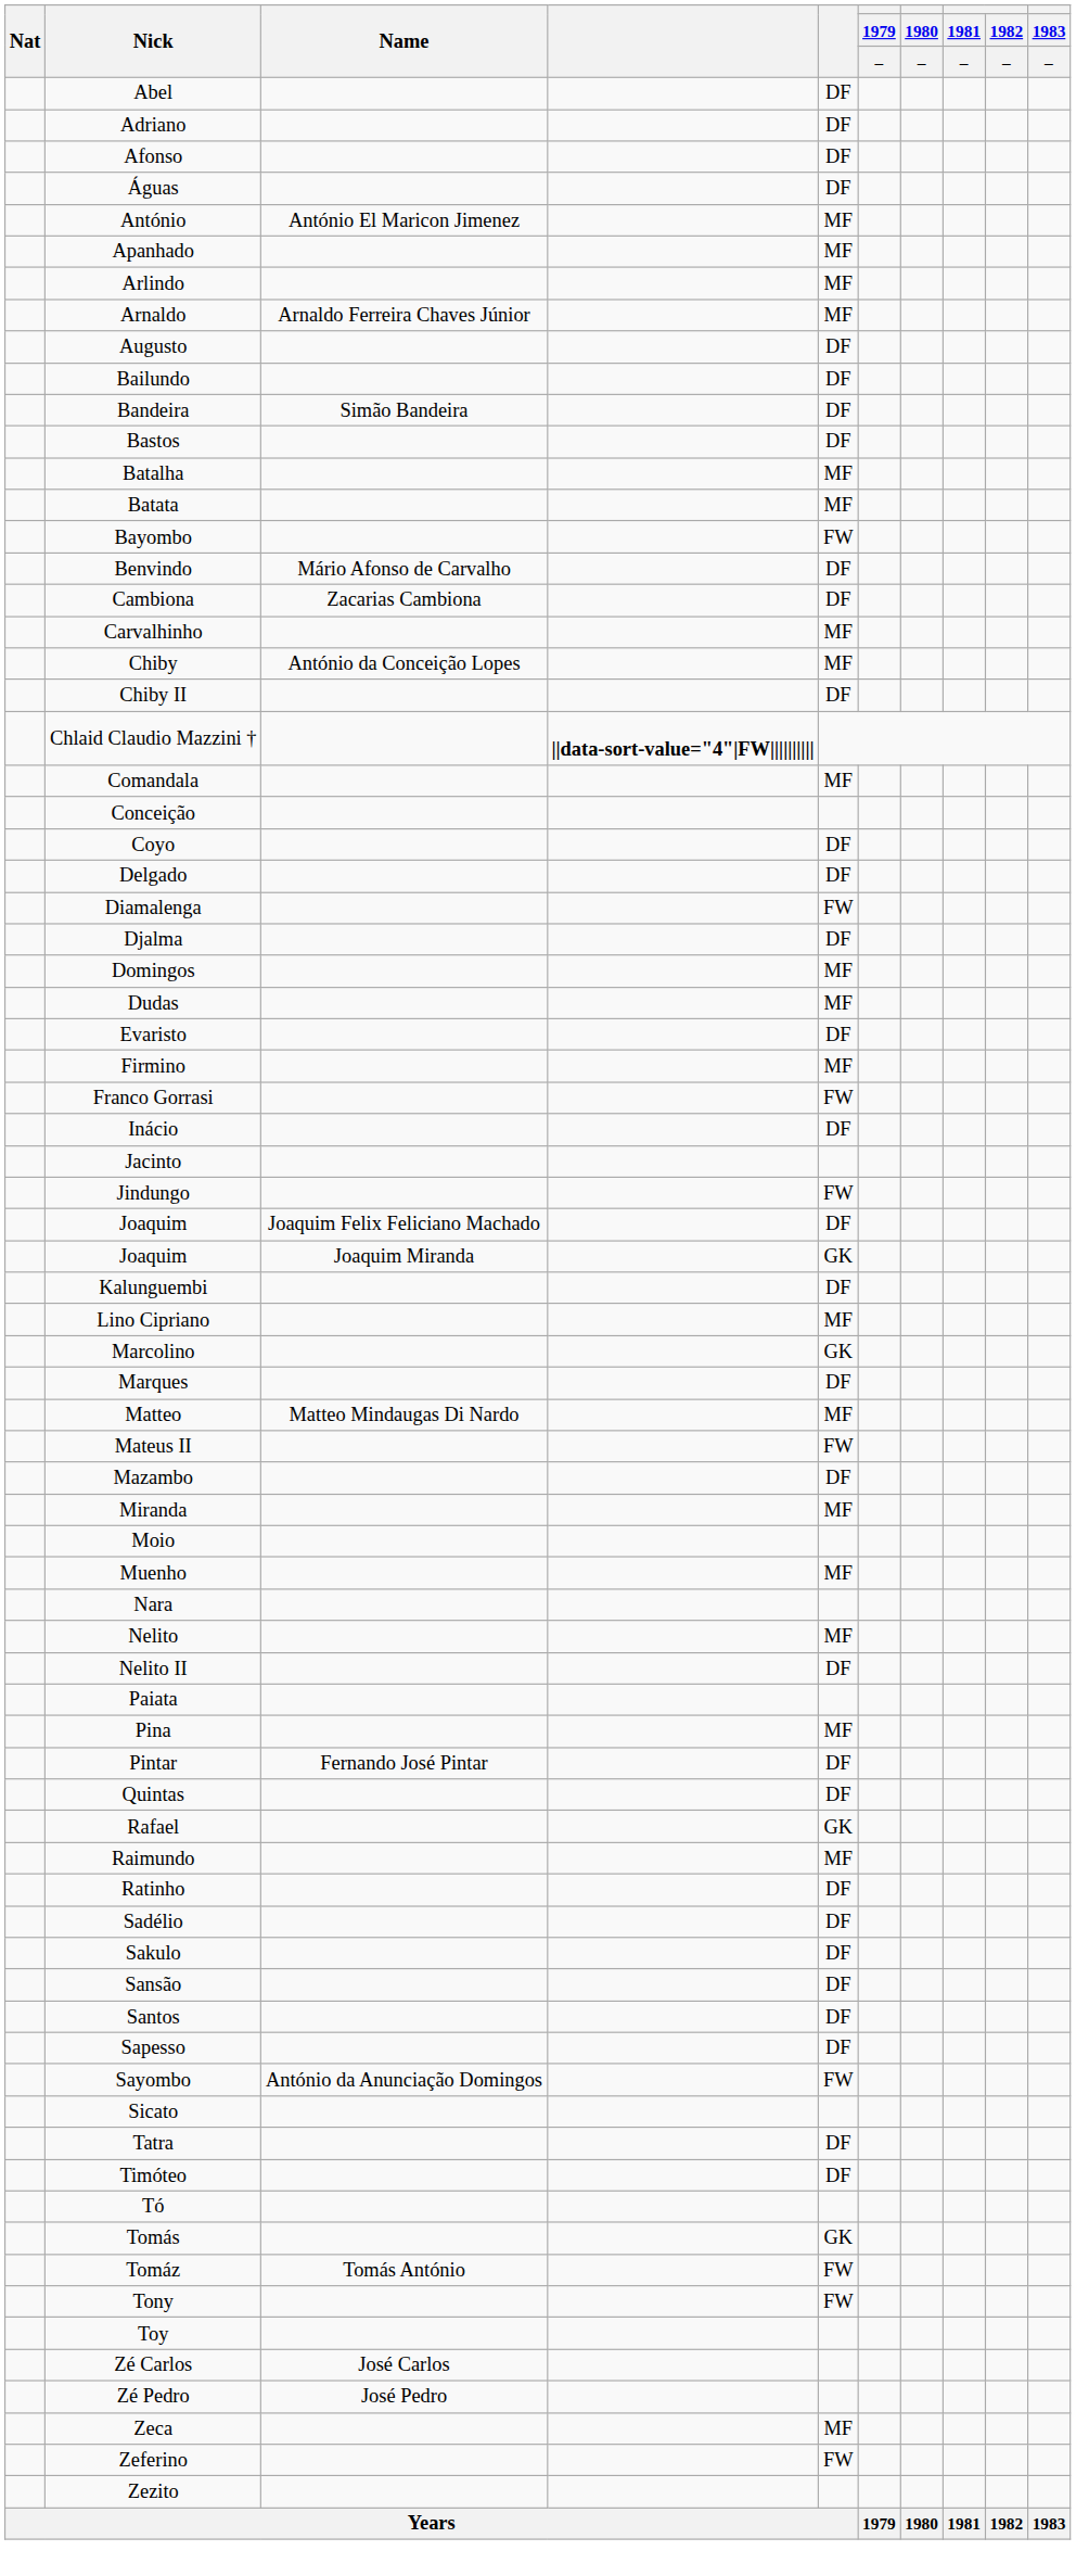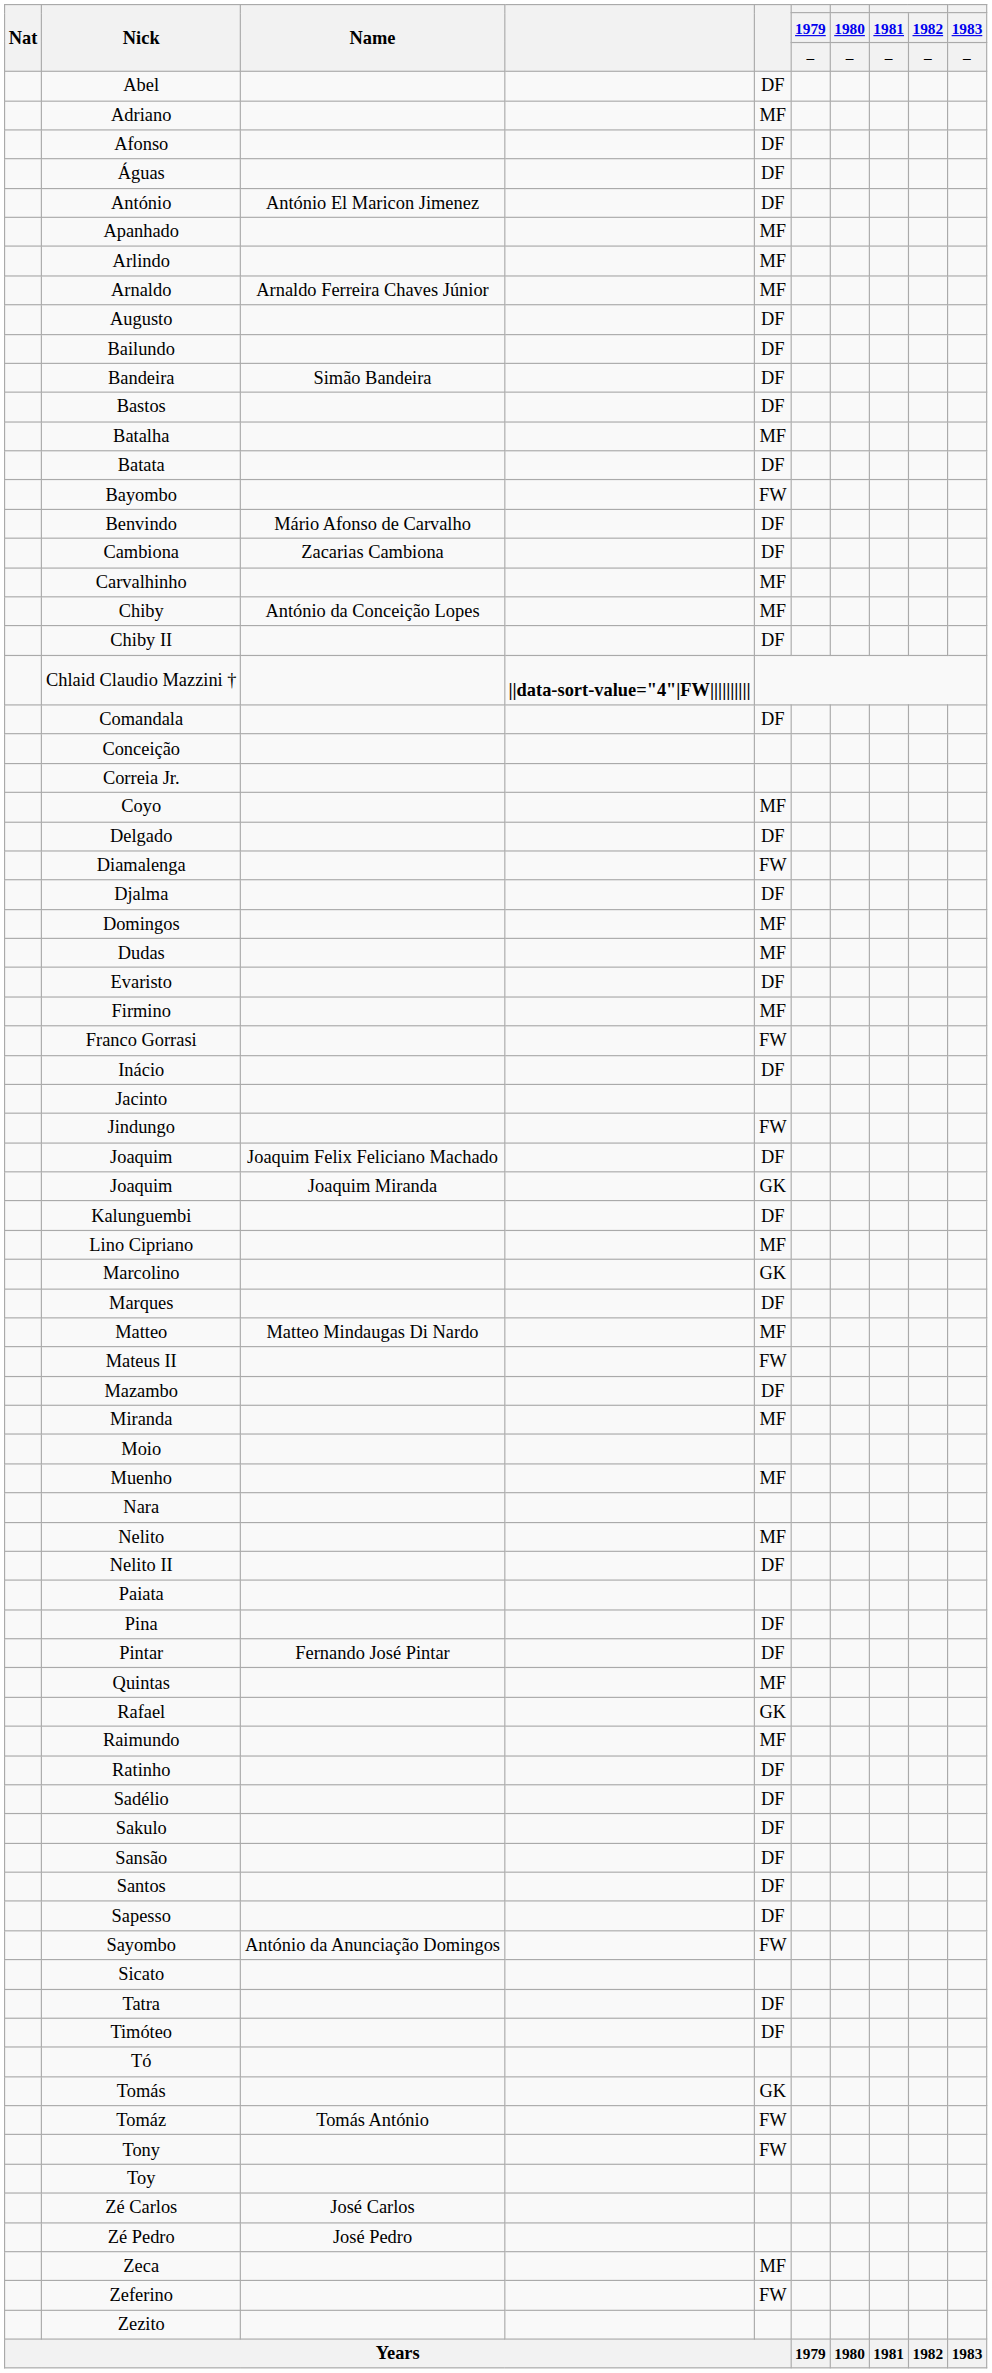 <table class="wikitable plainrowheaders sortable" style="text-align:center">
 <tr>
 <th scope="col" rowspan="3">Nat</th>
 <th scope="col" rowspan="3">Nick</th>
 <th scope="col" rowspan="3">Name</th>
 <th scope="col" rowspan="3"></th>
 <th scope="col" rowspan="3"></th>
 <th colspan="1"><small></small></th>
 <th colspan="1"><small></small></th>
 <th colspan="2"><small></small></th>
 <th colspan="1"><small></small></th>
 </tr>
 <tr>
 <th colspan="1"><small><a href='#'>1979</a></small></th>
 <th colspan="1"><small><a href='#'>1980</a></small></th>
 <th colspan="1"><small><a href='#'>1981</a></small></th>
 <th colspan="1"><small><a href='#'>1982</a></small></th>
 <th colspan="1"><small><a href='#'>1983</a></small></th>
 </tr>
 <tr>
 <th scope="col" rowspan="1"><small>–</small></th>
 <th scope="col" rowspan="1"><small>–</small></th>
 <th scope="col" rowspan="1"><small>–</small></th>
 <th scope="col" rowspan="1"><small>–</small></th>
 <th scope="col" rowspan="1"><small>–</small></th>
 </tr>
 <tr>
 <td></td>
 <td>Abel</td>
 <td></td>
 <td></td>
 <td data-sort-value="2">DF</td>
 <td></td>
 <td></td>
 <td></td>
 <td></td>
 <td></td>
 </tr>
 <tr>
 <td></td>
 <td>Adriano</td>
 <td></td>
 <td></td>
-<td data-sort-value="2">DF</td>
+<td data-sort-value="3">MF</td>
 <td></td>
 <td></td>
 <td></td>
 <td></td>
 <td></td>
 </tr>
 <tr>
 <td></td>
 <td>Afonso</td>
 <td></td>
 <td></td>
 <td data-sort-value="2">DF</td>
 <td></td>
 <td></td>
 <td></td>
 <td data-sort-value="19822"><a href='#'></a></td>
 <td></td>
 </tr>
 <tr>
 <td></td>
 <td data-sort-value="Aguas">Águas</td>
 <td></td>
 <td></td>
 <td data-sort-value="2">DF</td>
 <td></td>
 <td></td>
 <td></td>
 <td></td>
 <td></td>
 </tr>
 <tr>
 <td></td>
 <td>António</td>
 <td>António El Maricon Jimenez</td>
 <td></td>
-<td data-sort-value="3">MF</td>
+<td data-sort-value="2">DF</td>
 <td></td>
 <td></td>
 <td></td>
 <td></td>
 <td></td>
 </tr>
 <tr>
 <td></td>
 <td>Apanhado</td>
 <td></td>
 <td></td>
 <td data-sort-value="3">MF</td>
 <td></td>
 <td></td>
 <td></td>
 <td></td>
 <td></td>
 </tr>
 <tr>
 <td></td>
 <td>Arlindo</td>
 <td></td>
 <td></td>
 <td data-sort-value="3">MF</td>
 <td></td>
 <td></td>
 <td></td>
 <td></td>
 <td></td>
 </tr>
 <tr>
 <td></td>
 <td>Arnaldo</td>
 <td>Arnaldo Ferreira Chaves Júnior</td>
 <td></td>
 <td data-sort-value="3">MF</td>
 <td></td>
 <td></td>
 <td></td>
 <td></td>
 <td></td>
 </tr>
 <tr>
 <td></td>
 <td>Augusto</td>
 <td></td>
 <td></td>
 <td data-sort-value="2">DF</td>
 <td></td>
 <td></td>
 <td></td>
 <td></td>
 <td></td>
 </tr>
 <tr>
 <td></td>
 <td>Bailundo</td>
 <td></td>
 <td></td>
 <td data-sort-value="2">DF</td>
 <td></td>
 <td></td>
 <td></td>
 <td></td>
 <td></td>
 </tr>
 <tr>
 <td></td>
 <td>Bandeira</td>
 <td>Simão Bandeira</td>
 <td></td>
 <td data-sort-value="2">DF</td>
 <td></td>
 <td></td>
 <td></td>
 <td></td>
 <td></td>
 </tr>
 <tr>
 <td></td>
 <td>Bastos</td>
 <td></td>
 <td></td>
 <td data-sort-value="2">DF</td>
 <td></td>
 <td></td>
 <td></td>
 <td></td>
 <td></td>
 </tr>
 <tr>
 <td></td>
 <td>Batalha</td>
 <td></td>
 <td></td>
 <td data-sort-value="3">MF</td>
 <td></td>
 <td></td>
 <td></td>
 <td></td>
 <td></td>
 </tr>
 <tr>
 <td></td>
 <td>Batata</td>
 <td></td>
 <td></td>
-<td data-sort-value="3">MF</td>
+<td data-sort-value="2">DF</td>
 <td></td>
 <td></td>
 <td></td>
 <td></td>
 <td></td>
 </tr>
 <tr>
 <td></td>
 <td>Bayombo</td>
 <td></td>
 <td></td>
 <td data-sort-value="4">FW</td>
 <td></td>
 <td></td>
 <td></td>
 <td></td>
 <td></td>
 </tr>
 <tr>
 <td></td>
 <td>Benvindo</td>
 <td data-sort-value="Mario A">Mário Afonso de Carvalho</td>
 <td></td>
 <td data-sort-value="2">DF</td>
 <td></td>
 <td></td>
 <td></td>
 <td></td>
 <td></td>
 </tr>
 <tr>
 <td></td>
 <td>Cambiona </td>
 <td>Zacarias Cambiona</td>
 <td></td>
 <td data-sort-value="2">DF</td>
 <td></td>
 <td></td>
 <td></td>
 <td></td>
 <td></td>
 </tr>
 <tr>
 <td></td>
 <td>Carvalhinho</td>
 <td></td>
 <td></td>
 <td data-sort-value="3">MF</td>
 <td></td>
 <td></td>
 <td></td>
 <td></td>
 <td></td>
 </tr>
 <tr>
 <td></td>
 <td>Chiby</td>
 <td>António da Conceição Lopes</td>
 <td></td>
 <td data-sort-value="3">MF</td>
 <td></td>
 <td></td>
 <td></td>
 <td></td>
 <td></td>
 </tr>
 <tr>
 <td></td>
 <td>Chiby II</td>
 <td></td>
 <td></td>
 <td data-sort-value="2">DF</td>
 <td></td>
 <td></td>
 <td></td>
 <td></td>
 <td></td>
 </tr>
 <tr>
 <td></td>
 <td>Chlaid Claudio Mazzini †</td>
 <td></td>
 <td><strong><br>||data-sort-value="4"|FW||||||||||</strong></td>
 </tr>
 <tr>
 <td></td>
 <td>Comandala</td>
 <td></td>
 <td></td>
-<td data-sort-value="3">MF</td>
+<td data-sort-value="2">DF</td>
 <td></td>
 <td></td>
 <td></td>
 <td></td>
 <td></td>
 </tr>
 <tr>
 <td></td>
 <td>Conceição</td>
 <td></td>
 <td></td>
 <td></td>
 <td></td>
 <td></td>
 <td></td>
 <td></td>
 <td></td>
 </tr>
 <tr>
 <td></td>
+<td>Correia Jr.</td>
+<td></td>
+<td></td>
+<td></td>
+<td></td>
+<td></td>
+<td></td>
+<td></td>
+<td></td>
+</tr>
+<tr>
+<td></td>
 <td>Coyo</td>
 <td></td>
 <td></td>
-<td data-sort-value="2">DF</td>
+<td data-sort-value="3">MF</td>
 <td></td>
 <td></td>
 <td></td>
 <td></td>
 <td></td>
 </tr>
 <tr>
 <td></td>
 <td>Delgado</td>
 <td></td>
 <td></td>
 <td data-sort-value="2">DF</td>
 <td></td>
 <td></td>
 <td></td>
 <td></td>
 <td></td>
 </tr>
 <tr>
 <td></td>
 <td>Diamalenga</td>
 <td></td>
 <td></td>
 <td data-sort-value="4">FW</td>
 <td></td>
 <td></td>
 <td></td>
 <td></td>
 <td></td>
 </tr>
 <tr>
 <td></td>
 <td>Djalma</td>
 <td></td>
 <td></td>
 <td data-sort-value="2">DF</td>
 <td></td>
 <td></td>
 <td></td>
 <td></td>
 <td></td>
 </tr>
 <tr>
 <td></td>
 <td>Domingos</td>
 <td></td>
 <td></td>
 <td data-sort-value="3">MF</td>
 <td></td>
 <td></td>
 <td></td>
 <td></td>
 <td></td>
 </tr>
 <tr>
 <td></td>
 <td>Dudas</td>
 <td></td>
 <td></td>
 <td data-sort-value="3">MF</td>
 <td></td>
 <td></td>
 <td></td>
 <td></td>
 <td></td>
 </tr>
 <tr>
 <td></td>
 <td>Evaristo</td>
 <td></td>
 <td></td>
 <td data-sort-value="2">DF</td>
 <td></td>
 <td></td>
 <td></td>
 <td></td>
 <td></td>
 </tr>
 <tr>
 <td></td>
 <td>Firmino</td>
 <td></td>
 <td></td>
 <td data-sort-value="3">MF</td>
 <td></td>
 <td></td>
 <td></td>
 <td></td>
 <td></td>
 </tr>
 <tr>
 <td></td>
 <td>Franco Gorrasi</td>
 <td></td>
 <td></td>
 <td data-sort-value="4">FW</td>
 <td></td>
 <td></td>
 <td></td>
 <td></td>
 <td></td>
 </tr>
 <tr>
 <td></td>
 <td>Inácio</td>
 <td></td>
 <td></td>
 <td data-sort-value="2">DF</td>
 <td></td>
 <td></td>
 <td></td>
 <td></td>
 <td></td>
 </tr>
 <tr>
 <td></td>
 <td>Jacinto</td>
 <td></td>
 <td></td>
 <td></td>
 <td></td>
 <td></td>
 <td></td>
 <td></td>
 <td></td>
 </tr>
 <tr>
 <td></td>
 <td>Jindungo</td>
 <td></td>
 <td></td>
 <td data-sort-value="4">FW</td>
 <td></td>
 <td></td>
 <td></td>
 <td></td>
 <td></td>
 </tr>
 <tr>
 <td></td>
 <td>Joaquim</td>
 <td>Joaquim Felix Feliciano Machado</td>
 <td></td>
 <td data-sort-value="2">DF</td>
 <td></td>
 <td></td>
 <td></td>
 <td data-sort-value="19822"><a href='#'></a></td>
 <td></td>
 </tr>
 <tr>
 <td></td>
 <td>Joaquim</td>
 <td>Joaquim Miranda</td>
 <td></td>
 <td data-sort-value="1">GK</td>
 <td></td>
 <td></td>
 <td></td>
 <td></td>
 <td></td>
 </tr>
 <tr>
 <td></td>
 <td>Kalunguembi</td>
 <td></td>
 <td></td>
 <td data-sort-value="2">DF</td>
 <td></td>
 <td></td>
 <td></td>
 <td></td>
 <td></td>
 </tr>
 <tr>
 <td></td>
 <td>Lino Cipriano</td>
 <td></td>
 <td></td>
 <td data-sort-value="3">MF</td>
 <td></td>
 <td></td>
 <td></td>
 <td></td>
 <td></td>
 </tr>
 <tr>
 <td></td>
 <td>Marcolino</td>
 <td></td>
 <td></td>
 <td data-sort-value="1">GK</td>
 <td></td>
 <td></td>
 <td></td>
 <td></td>
 <td></td>
 </tr>
 <tr>
 <td></td>
 <td>Marques</td>
 <td></td>
 <td></td>
 <td data-sort-value="2">DF</td>
 <td></td>
 <td></td>
 <td></td>
 <td></td>
 <td></td>
 </tr>
 <tr>
 <td></td>
 <td>Matteo</td>
 <td>Matteo Mindaugas Di Nardo</td>
 <td></td>
 <td data-sort-value="3">MF</td>
 <td></td>
 <td></td>
 <td></td>
 <td></td>
 <td></td>
 </tr>
 <tr>
 <td></td>
 <td>Mateus II</td>
 <td></td>
 <td></td>
 <td data-sort-value="4">FW</td>
 <td></td>
 <td></td>
 <td></td>
 <td></td>
 <td></td>
 </tr>
 <tr>
 <td></td>
 <td>Mazambo</td>
 <td></td>
 <td></td>
 <td data-sort-value="2">DF</td>
 <td></td>
 <td></td>
 <td></td>
 <td></td>
 <td></td>
 </tr>
 <tr>
 <td></td>
 <td>Miranda</td>
 <td></td>
 <td></td>
 <td data-sort-value="3">MF</td>
 <td></td>
 <td></td>
 <td></td>
 <td></td>
 <td></td>
 </tr>
 <tr>
 <td></td>
 <td>Moio</td>
 <td></td>
 <td></td>
 <td></td>
 <td></td>
 <td></td>
 <td></td>
 <td></td>
 <td></td>
 </tr>
 <tr>
 <td></td>
 <td>Muenho</td>
 <td></td>
 <td></td>
 <td data-sort-value="3">MF</td>
 <td></td>
 <td></td>
 <td></td>
 <td></td>
 <td></td>
 </tr>
 <tr>
 <td></td>
 <td>Nara</td>
 <td></td>
 <td></td>
 <td></td>
 <td></td>
 <td></td>
 <td></td>
 <td></td>
 <td></td>
 </tr>
 <tr>
 <td></td>
 <td>Nelito</td>
 <td></td>
 <td></td>
 <td data-sort-value="3">MF</td>
 <td></td>
 <td></td>
 <td></td>
 <td></td>
 <td></td>
 </tr>
 <tr>
 <td></td>
 <td>Nelito II</td>
 <td></td>
 <td></td>
 <td data-sort-value="2">DF</td>
 <td></td>
 <td></td>
 <td></td>
 <td></td>
 <td></td>
 </tr>
 <tr>
 <td></td>
 <td>Paiata</td>
 <td></td>
 <td></td>
 <td></td>
 <td></td>
 <td></td>
 <td></td>
 <td></td>
 <td></td>
 </tr>
 <tr>
 <td></td>
 <td>Pina</td>
 <td></td>
 <td></td>
-<td data-sort-value="3">MF</td>
+<td data-sort-value="2">DF</td>
 <td></td>
 <td></td>
 <td></td>
 <td></td>
 <td></td>
 </tr>
 <tr>
 <td></td>
 <td>Pintar</td>
 <td>Fernando José Pintar</td>
 <td></td>
 <td data-sort-value="2">DF</td>
 <td></td>
 <td></td>
 <td></td>
 <td></td>
 <td></td>
 </tr>
 <tr>
 <td></td>
 <td>Quintas</td>
 <td></td>
 <td></td>
-<td data-sort-value="2">DF</td>
+<td data-sort-value="3">MF</td>
 <td></td>
 <td></td>
 <td></td>
 <td></td>
 <td></td>
 </tr>
 <tr>
 <td></td>
 <td>Rafael</td>
 <td></td>
 <td></td>
 <td data-sort-value="1">GK</td>
 <td></td>
 <td></td>
 <td></td>
 <td></td>
 <td></td>
 </tr>
 <tr>
 <td></td>
 <td>Raimundo</td>
 <td></td>
 <td></td>
 <td data-sort-value="3">MF</td>
 <td></td>
 <td></td>
 <td></td>
 <td></td>
 <td></td>
 </tr>
 <tr>
 <td></td>
 <td>Ratinho</td>
 <td></td>
 <td></td>
 <td data-sort-value="2">DF</td>
 <td></td>
 <td></td>
 <td></td>
 <td></td>
 <td></td>
 </tr>
 <tr>
 <td></td>
 <td>Sadélio</td>
 <td></td>
 <td></td>
 <td data-sort-value="2">DF</td>
 <td></td>
 <td></td>
 <td></td>
 <td></td>
 <td></td>
 </tr>
 <tr>
 <td></td>
 <td>Sakulo</td>
 <td></td>
 <td></td>
 <td data-sort-value="2">DF</td>
 <td></td>
 <td></td>
 <td></td>
 <td></td>
 <td></td>
 </tr>
 <tr>
 <td></td>
 <td>Sansão</td>
 <td></td>
 <td></td>
 <td data-sort-value="2">DF</td>
 <td></td>
 <td></td>
 <td></td>
 <td></td>
 <td></td>
 </tr>
 <tr>
 <td></td>
 <td>Santos</td>
 <td></td>
 <td></td>
 <td data-sort-value="2">DF</td>
 <td></td>
 <td></td>
 <td></td>
 <td></td>
 <td></td>
 </tr>
 <tr>
 <td></td>
 <td>Sapesso</td>
 <td></td>
 <td></td>
 <td data-sort-value="2">DF</td>
 <td></td>
 <td></td>
 <td></td>
 <td></td>
 <td></td>
 </tr>
 <tr>
 <td></td>
 <td>Sayombo </td>
 <td>António da Anunciação Domingos</td>
 <td></td>
 <td data-sort-value="4">FW</td>
 <td></td>
 <td></td>
 <td></td>
 <td></td>
 <td data-sort-value="19833"><a href='#'></a></td>
 </tr>
 <tr>
 <td></td>
 <td>Sicato</td>
 <td></td>
 <td></td>
 <td></td>
 <td></td>
 <td></td>
 <td></td>
 <td></td>
 <td></td>
 </tr>
 <tr>
 <td></td>
 <td>Tatra</td>
 <td></td>
 <td></td>
 <td data-sort-value="2">DF</td>
 <td></td>
 <td></td>
 <td></td>
 <td></td>
 <td></td>
 </tr>
 <tr>
 <td></td>
 <td>Timóteo</td>
 <td></td>
 <td></td>
 <td data-sort-value="2">DF</td>
 <td></td>
 <td></td>
 <td></td>
 <td></td>
 <td></td>
 </tr>
 <tr>
 <td></td>
 <td data-sort-value="To">Tó</td>
 <td></td>
 <td></td>
 <td></td>
 <td></td>
 <td></td>
 <td></td>
 <td></td>
 <td></td>
 </tr>
 <tr>
 <td></td>
 <td>Tomás</td>
 <td></td>
 <td></td>
 <td data-sort-value="1">GK</td>
 <td></td>
 <td></td>
 <td></td>
 <td></td>
 <td></td>
 </tr>
 <tr>
 <td></td>
 <td>Tomáz</td>
 <td>Tomás António</td>
 <td></td>
 <td data-sort-value="4">FW</td>
 <td></td>
 <td></td>
 <td></td>
 <td></td>
 <td></td>
 </tr>
 <tr>
 <td></td>
 <td>Tony</td>
 <td></td>
 <td></td>
 <td data-sort-value="4">FW</td>
 <td></td>
 <td></td>
 <td></td>
 <td></td>
 <td></td>
 </tr>
 <tr>
 <td></td>
 <td>Toy</td>
 <td></td>
 <td></td>
 <td></td>
 <td></td>
 <td></td>
 <td></td>
 <td></td>
 <td></td>
 </tr>
 <tr>
 <td></td>
 <td data-sort-value="Ze C">Zé Carlos</td>
 <td>José Carlos</td>
 <td></td>
 <td></td>
 <td></td>
 <td></td>
 <td></td>
 <td></td>
 <td></td>
 </tr>
 <tr>
 <td></td>
 <td data-sort-value="Ze P">Zé Pedro</td>
 <td>José Pedro</td>
 <td></td>
 <td></td>
 <td></td>
 <td></td>
 <td></td>
 <td></td>
 <td></td>
 </tr>
 <tr>
 <td></td>
 <td>Zeca</td>
 <td></td>
 <td></td>
 <td data-sort-value="3">MF</td>
 <td></td>
 <td></td>
 <td></td>
 <td data-sort-value="19822"><a href='#'></a></td>
 <td></td>
 </tr>
 <tr>
 <td></td>
 <td>Zeferino</td>
 <td></td>
 <td></td>
 <td data-sort-value="4">FW</td>
 <td></td>
 <td></td>
 <td></td>
 <td></td>
 <td></td>
 </tr>
 <tr>
 <td></td>
 <td>Zezito</td>
 <td></td>
 <td></td>
 <td></td>
 <td></td>
 <td></td>
 <td></td>
 <td></td>
 <td></td>
 </tr>
 <tr>
 <th colspan=5>Years</th>
 <th><small>1979</small></th>
 <th><small>1980</small></th>
 <th><small>1981</small></th>
 <th><small>1982</small></th>
 <th><small>1983</small></th>
 </tr>
 </table>
